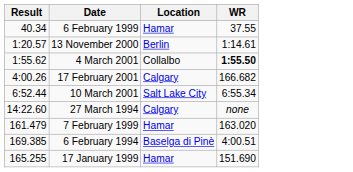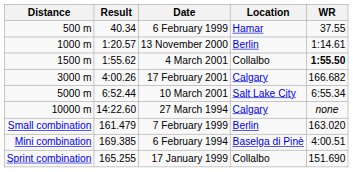 <table class="wikitable">
 <tr>
+<th>Distance</th>
 <th>Result</th>
 <th>Date</th>
 <th>Location</th>
 <th>WR</th>
 </tr>
 <tr align="right">
+<td>500 m</td>
 <td>40.34</td>
 <td>6 February 1999</td>
 <td align="left"><a href='#'>Hamar</a></td>
 <td>37.55</td>
 </tr>
 <tr align="right">
+<td>1000 m</td>
 <td>1:20.57</td>
 <td>13 November 2000</td>
 <td align="left"><a href='#'>Berlin</a></td>
 <td>1:14.61</td>
 </tr>
 <tr align="right">
+<td>1500 m</td>
 <td>1:55.62</td>
 <td>4 March 2001</td>
 <td align="left">Collalbo</td>
 <td><strong>1:55.50</strong></td>
 </tr>
 <tr align="right">
+<td>3000 m</td>
 <td>4:00.26</td>
 <td>17 February 2001</td>
 <td align="left"><a href='#'>Calgary</a></td>
 <td>166.682</td>
 </tr>
 <tr align="right">
+<td>5000 m</td>
 <td>6:52.44</td>
 <td>10 March 2001</td>
 <td align="left"><a href='#'>Salt Lake City</a></td>
 <td>6:55.34</td>
 </tr>
 <tr align="right">
+<td>10000 m</td>
 <td>14:22.60</td>
 <td>27 March 1994</td>
 <td align="left"><a href='#'>Calgary</a></td>
 <td align="center"><em>none</em></td>
 </tr>
 <tr align="right">
+<td><a href='#'>Small combination</a></td>
 <td>161.479</td>
 <td>7 February 1999</td>
-<td align="left"><a href='#'>Hamar</a></td>
+<td align="left"><a href='#'>Berlin</a></td>
 <td>163.020</td>
 </tr>
 <tr align="right">
+<td><a href='#'>Mini combination</a></td>
 <td>169.385</td>
 <td>6 February 1994</td>
 <td align="left"><a href='#'>Baselga di Pinè</a></td>
 <td>4:00.51</td>
 </tr>
 <tr align="right">
+<td><a href='#'>Sprint combination</a></td>
 <td>165.255</td>
 <td>17 January 1999</td>
-<td align="left"><a href='#'>Hamar</a></td>
+<td align="left">Collalbo</td>
 <td>151.690</td>
 </tr>
 </table>
